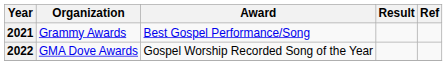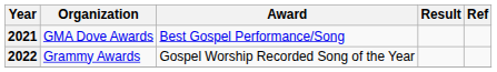 <table class="wikitable plainrowheaders">
 <tr>
 <th>Year</th>
 <th>Organization</th>
 <th>Award</th>
 <th>Result</th>
 <th>Ref</th>
 </tr>
 <tr>
 <th scope="row">2021</th>
-<td><a href='#'>Grammy Awards</a></td>
+<td><a href='#'>GMA Dove Awards</a></td>
 <td><a href='#'>Best Gospel Performance/Song</a></td>
 <td></td>
 <td></td>
 </tr>
 <tr>
 <th scope="row">2022</th>
-<td><a href='#'>GMA Dove Awards</a></td>
+<td><a href='#'>Grammy Awards</a></td>
 <td>Gospel Worship Recorded Song of the Year</td>
 <td></td>
 <td></td>
 </tr>
 <tr>
 </tr>
 </table>
